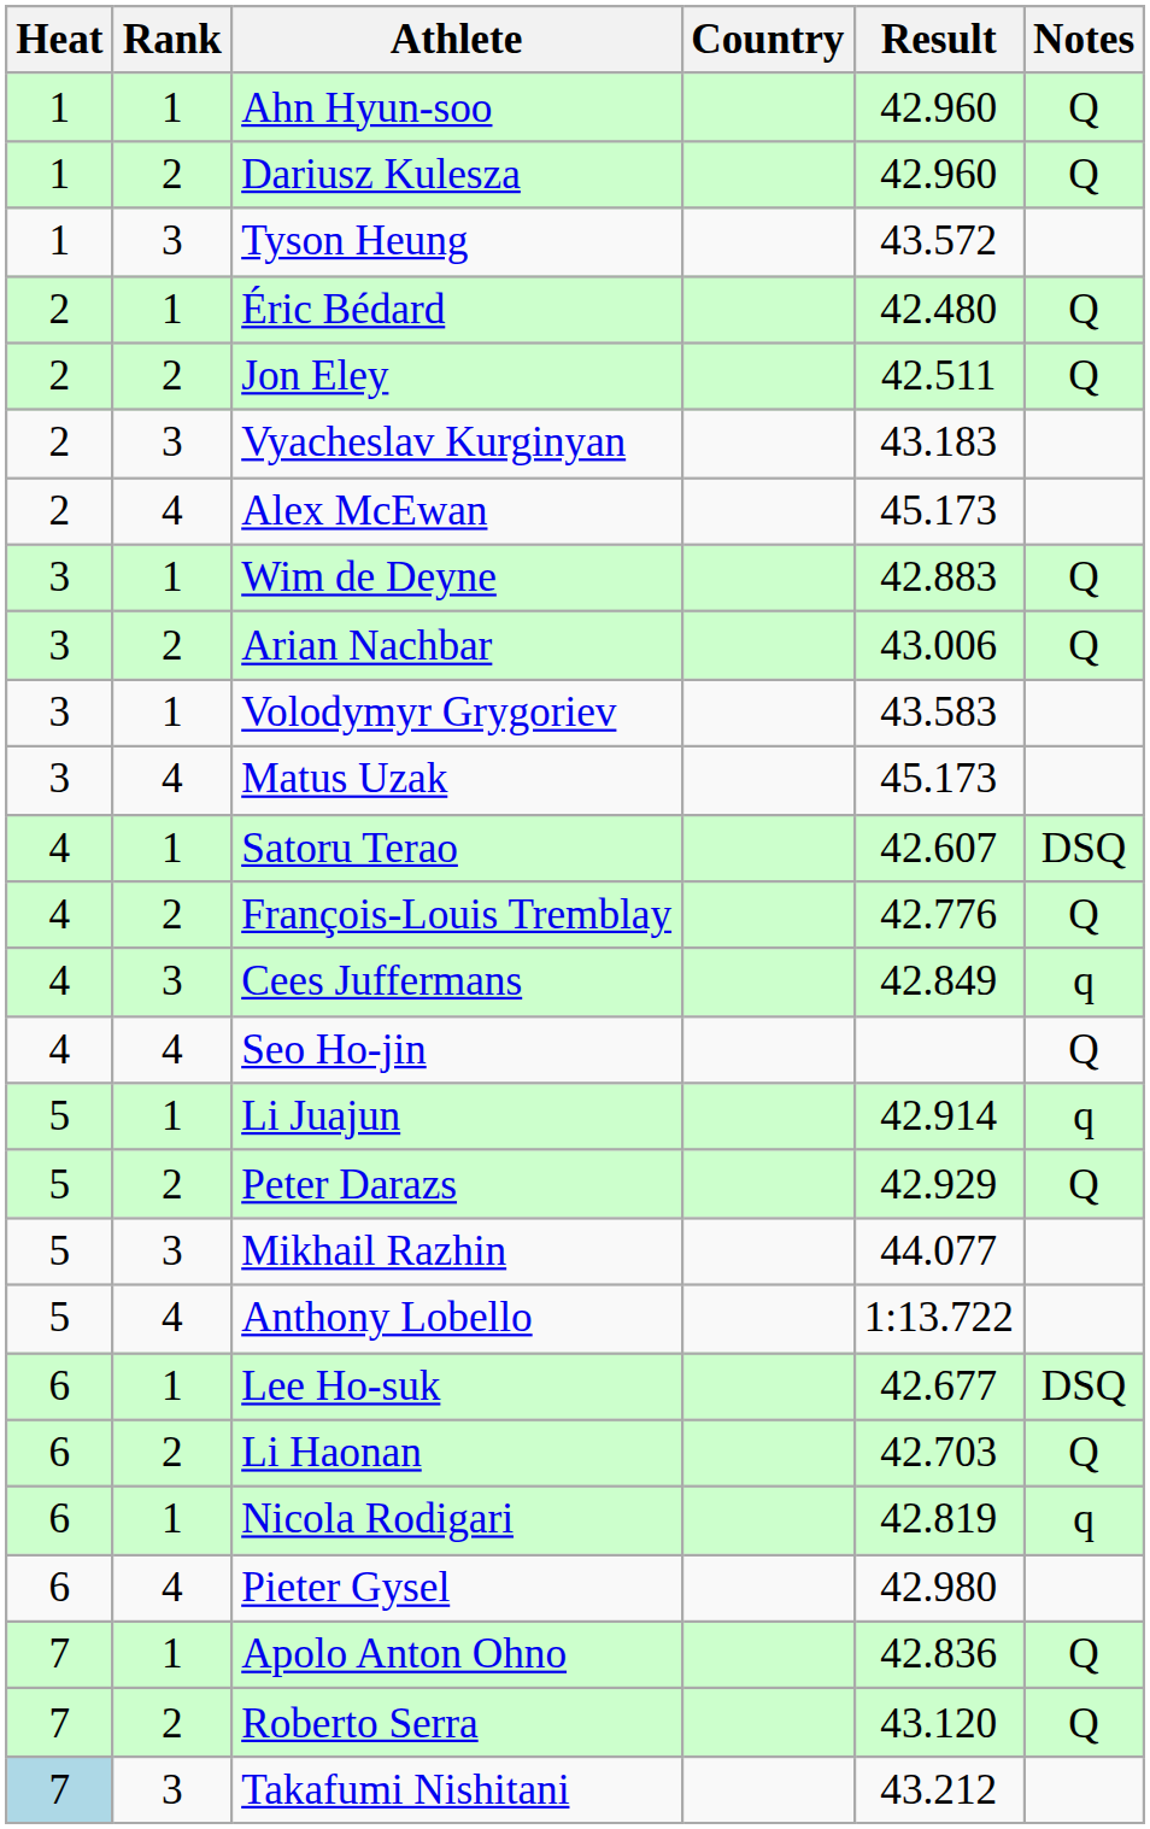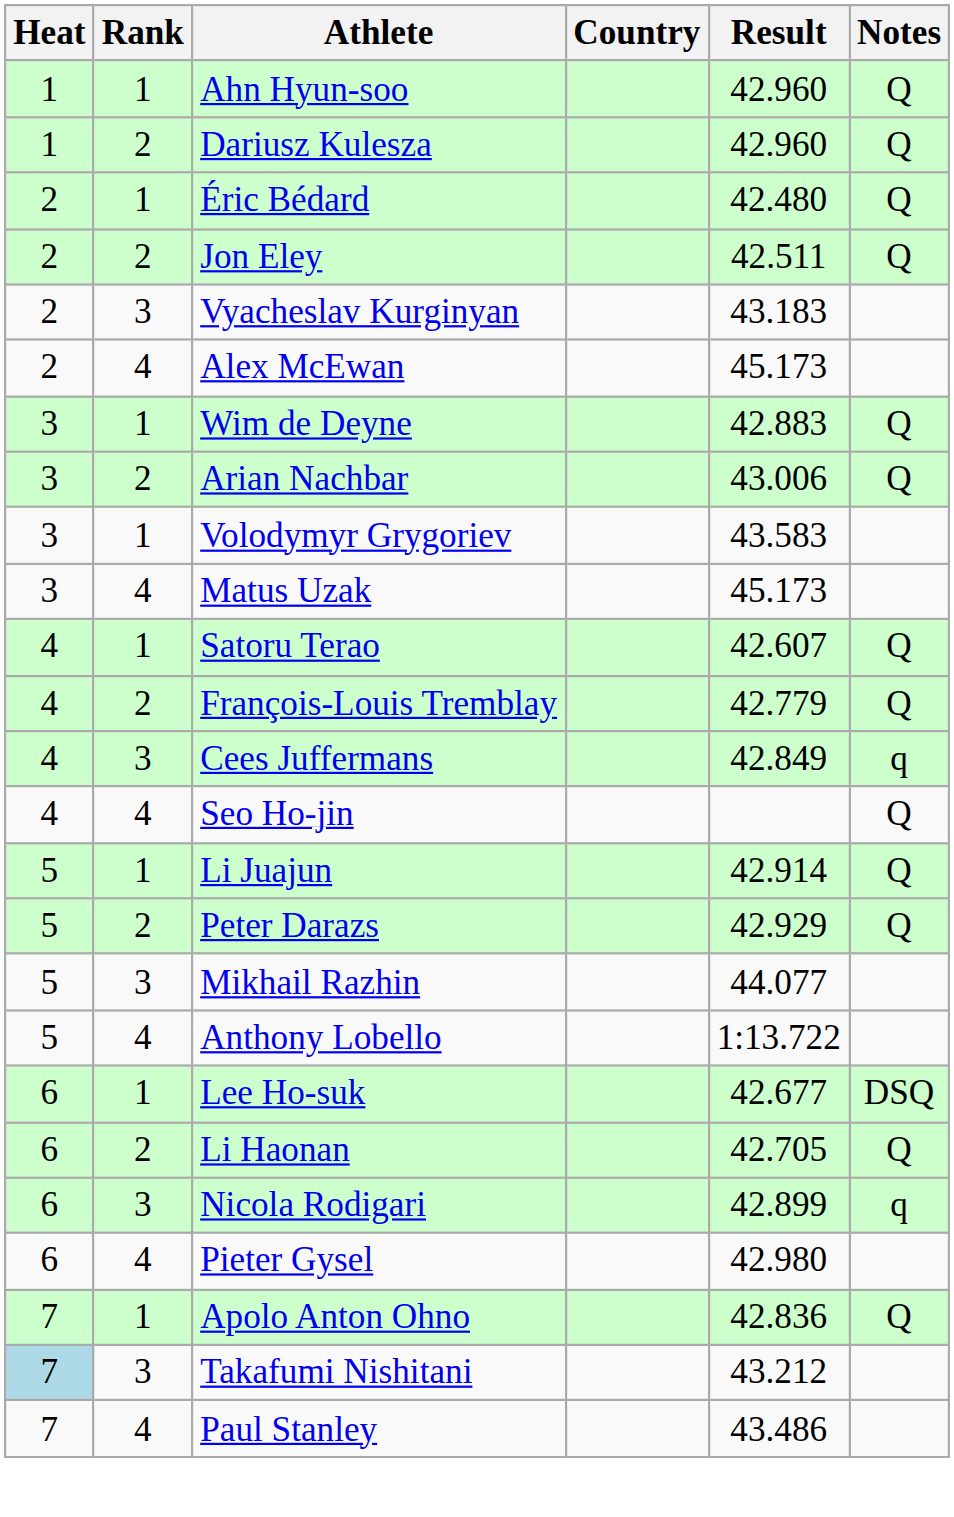 <table class="wikitable sortable" style="text-align:center">
 <tr>
 <th>Heat</th>
 <th>Rank</th>
 <th>Athlete</th>
 <th>Country</th>
 <th>Result</th>
 <th>Notes</th>
 </tr>
 <tr bgcolor=ccffcc>
 <td>1</td>
 <td>1</td>
 <td align=left><a href='#'>Ahn Hyun-soo</a></td>
 <td></td>
 <td>42.960</td>
 <td>Q</td>
 </tr>
 <tr bgcolor=ccffcc>
 <td>1</td>
 <td>2</td>
 <td align=left><a href='#'>Dariusz Kulesza</a></td>
 <td></td>
 <td>42.960</td>
 <td>Q</td>
-</tr>
-<tr>
-<td>1</td>
-<td>3</td>
-<td align=left><a href='#'>Tyson Heung</a></td>
-<td></td>
-<td>43.572</td>
-<td></td>
 </tr>
 <tr bgcolor=ccffcc>
 <td>2</td>
 <td>1</td>
 <td align=left><a href='#'>Éric Bédard</a></td>
 <td></td>
 <td>42.480</td>
 <td>Q</td>
 </tr>
 <tr bgcolor=ccffcc>
 <td>2</td>
 <td>2</td>
 <td align=left><a href='#'>Jon Eley</a></td>
 <td></td>
 <td>42.511</td>
 <td>Q</td>
 </tr>
 <tr>
 <td>2</td>
 <td>3</td>
 <td align=left><a href='#'>Vyacheslav Kurginyan</a></td>
 <td></td>
 <td>43.183</td>
 <td></td>
 </tr>
 <tr>
 <td>2</td>
 <td>4</td>
 <td align=left><a href='#'>Alex McEwan</a></td>
 <td></td>
 <td>45.173</td>
 <td></td>
 </tr>
 <tr bgcolor=ccffcc>
 <td>3</td>
 <td>1</td>
 <td align=left><a href='#'>Wim de Deyne</a></td>
 <td></td>
 <td>42.883</td>
 <td>Q</td>
 </tr>
 <tr bgcolor=ccffcc>
 <td>3</td>
 <td>2</td>
 <td align=left><a href='#'>Arian Nachbar</a></td>
 <td></td>
 <td>43.006</td>
 <td>Q</td>
 </tr>
 <tr>
 <td>3</td>
 <td>1</td>
 <td align=left><a href='#'>Volodymyr Grygoriev</a></td>
 <td></td>
 <td>43.583</td>
 <td></td>
 </tr>
 <tr>
 <td>3</td>
 <td>4</td>
 <td align=left><a href='#'>Matus Uzak</a></td>
 <td></td>
 <td>45.173</td>
 <td></td>
 </tr>
 <tr bgcolor=ccffcc>
 <td>4</td>
 <td>1</td>
 <td align=left><a href='#'>Satoru Terao</a></td>
 <td></td>
 <td>42.607</td>
-<td>DSQ</td>
+<td>Q</td>
 </tr>
 <tr bgcolor=ccffcc>
 <td>4</td>
 <td>2</td>
 <td align=left><a href='#'>François-Louis Tremblay</a></td>
 <td></td>
-<td>42.776</td>
+<td>42.779</td>
 <td>Q</td>
 </tr>
 <tr bgcolor=ccffcc>
 <td>4</td>
 <td>3</td>
 <td align=left><a href='#'>Cees Juffermans</a></td>
 <td></td>
 <td>42.849</td>
 <td>q</td>
 </tr>
 <tr>
 <td>4</td>
 <td>4</td>
 <td align=left><a href='#'>Seo Ho-jin</a></td>
 <td></td>
 <td></td>
 <td>Q</td>
 </tr>
 <tr bgcolor=ccffcc>
 <td>5</td>
 <td>1</td>
 <td align=left><a href='#'>Li Juajun</a></td>
 <td></td>
 <td>42.914</td>
-<td>q</td>
+<td>Q</td>
 </tr>
 <tr bgcolor=ccffcc>
 <td>5</td>
 <td>2</td>
 <td align=left><a href='#'>Peter Darazs</a></td>
 <td></td>
 <td>42.929</td>
 <td>Q</td>
 </tr>
 <tr>
 <td>5</td>
 <td>3</td>
 <td align=left><a href='#'>Mikhail Razhin</a></td>
 <td></td>
 <td>44.077</td>
 <td></td>
 </tr>
 <tr>
 <td>5</td>
 <td>4</td>
 <td align=left><a href='#'>Anthony Lobello</a></td>
 <td></td>
 <td>1:13.722</td>
 <td></td>
 </tr>
 <tr bgcolor=ccffcc>
 <td>6</td>
 <td>1</td>
 <td align=left><a href='#'>Lee Ho-suk</a></td>
 <td></td>
 <td>42.677</td>
 <td>DSQ</td>
 </tr>
 <tr bgcolor=ccffcc>
 <td>6</td>
 <td>2</td>
 <td align=left><a href='#'>Li Haonan</a></td>
 <td></td>
-<td>42.703</td>
+<td>42.705</td>
 <td>Q</td>
 </tr>
 <tr bgcolor=ccffcc>
 <td>6</td>
-<td>1</td>
+<td>3</td>
 <td align=left><a href='#'>Nicola Rodigari</a></td>
 <td></td>
-<td>42.819</td>
+<td>42.899</td>
 <td>q</td>
 </tr>
 <tr>
 <td>6</td>
 <td>4</td>
 <td align=left><a href='#'>Pieter Gysel</a></td>
 <td></td>
 <td>42.980</td>
 <td></td>
 </tr>
 <tr bgcolor=ccffcc>
 <td>7</td>
 <td>1</td>
 <td align=left><a href='#'>Apolo Anton Ohno</a></td>
 <td></td>
 <td>42.836</td>
 <td>Q</td>
 </tr>
-<tr bgcolor=ccffcc>
-<td>7</td>
-<td>2</td>
-<td align=left><a href='#'>Roberto Serra</a></td>
-<td></td>
-<td>43.120</td>
-<td>Q</td>
-</tr>
 <tr>
 <td style="background: lightblue;">7</td>
 <td>3</td>
 <td align=left><a href='#'>Takafumi Nishitani</a></td>
 <td></td>
 <td>43.212</td>
 <td></td>
 </tr>
+<tr>
+<td>7</td>
+<td>4</td>
+<td align=left><a href='#'>Paul Stanley</a></td>
+<td></td>
+<td>43.486</td>
+<td></td>
+</tr>
 </table>
